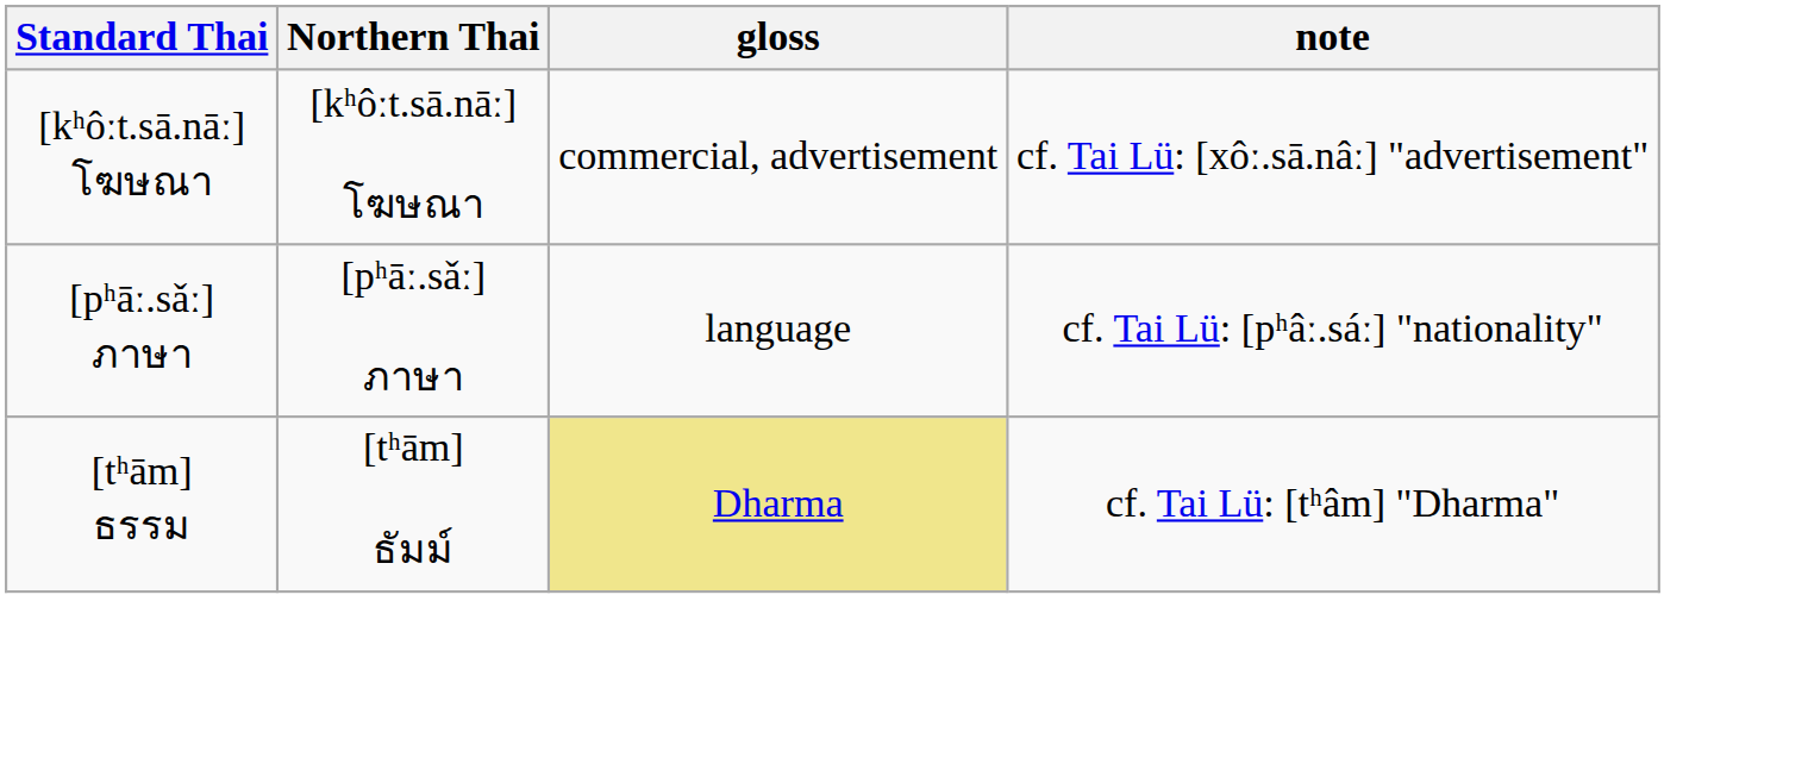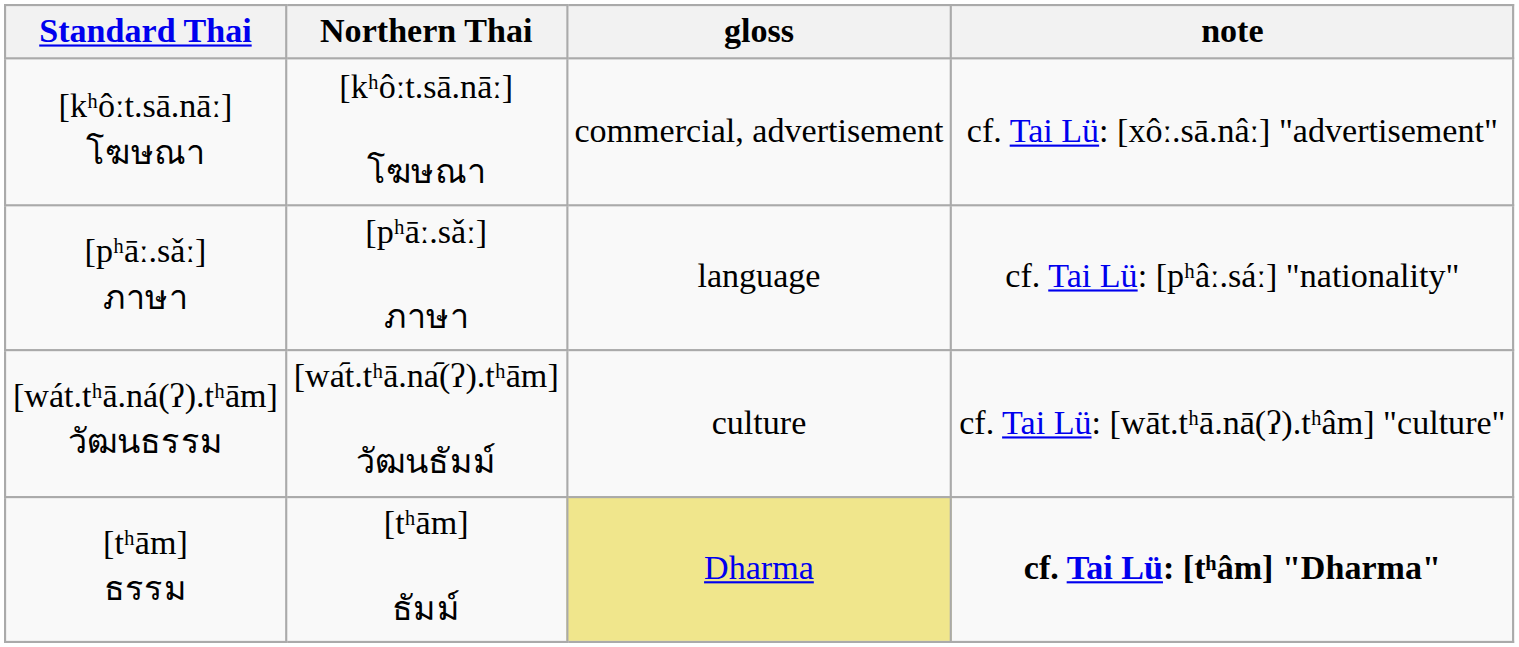 <table class="wikitable" style="text-align:center">
 <tr>
 <th><a href='#'>Standard Thai</a></th>
 <th>Northern Thai</th>
 <th>gloss</th>
 <th>note</th>
 </tr>
 <tr>
 <td>[kʰôːt.sā.nāː]<br>โฆษณา</td>
 <td>[kʰôːt.sā.nāː]<br><br>โฆษณา</td>
 <td>commercial, advertisement</td>
 <td>cf. <a href='#'>Tai Lü</a>:  [xôː.sā.nâː] "advertisement"</td>
 </tr>
 <tr>
 <td>[pʰāː.sǎː]<br>ภาษา</td>
 <td>[pʰāː.sǎː]<br><br>ภาษา</td>
 <td>language</td>
 <td>cf. <a href='#'>Tai Lü</a>:  [pʰâː.sáː] "nationality"</td>
 </tr>
 <tr>
+<td>[wát.tʰā.ná(ʔ).tʰām]<br>วัฒนธรรม</td>
+<td>[wa᷇t.tʰā.na᷇(ʔ).tʰām]<br><br>วัฒนธัมม์</td>
+<td>culture</td>
+<td>cf. <a href='#'>Tai Lü</a>:  [wāt.tʰā.nā(ʔ).tʰâm] "culture"</td>
+</tr>
+<tr>
 <td>[tʰām]<br>ธรรม</td>
 <td>[tʰām]<br><br>ธัมม์</td>
 <td style="background: khaki;"><a href='#'>Dharma</a></td>
-<td>cf. <a href='#'>Tai Lü</a>:  [tʰâm] "Dharma"</td>
+<td><strong>cf. <a href='#'>Tai Lü</a>:  [tʰâm] "Dharma"</strong></td>
 </tr>
 </table>
